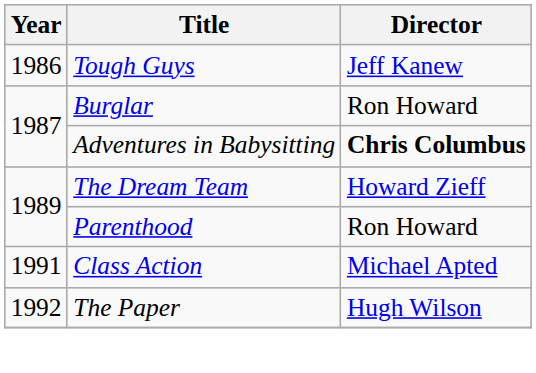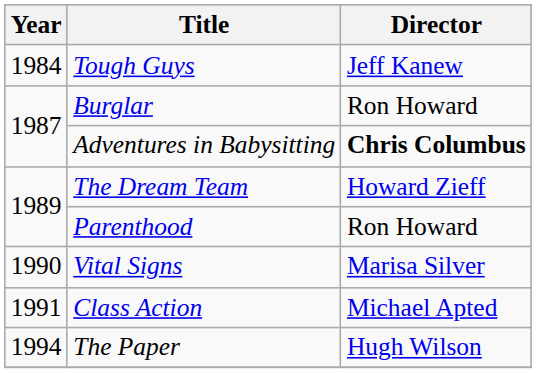 <table class="wikitable sortable" border="1">
 <tr>
 <th>Year</th>
 <th>Title</th>
 <th>Director</th>
 </tr>
 <tr>
-<td>1986</td>
+<td>1984</td>
 <td><em><a href='#'>Tough Guys</a></em></td>
 <td><a href='#'>Jeff Kanew</a></td>
 </tr>
 <tr>
 <td rowspan="2">1987</td>
 <td><em><a href='#'>Burglar</a></em></td>
 <td>Ron Howard</td>
 </tr>
 <tr>
 <td><em>Adventures in Babysitting</em></td>
 <td><strong>Chris Columbus</strong></td>
 </tr>
 <tr>
 <td rowspan="2">1989</td>
 <td><em><a href='#'>The Dream Team</a></em></td>
 <td><a href='#'>Howard Zieff</a></td>
 </tr>
 <tr>
 <td><em><a href='#'>Parenthood</a></em></td>
 <td>Ron Howard</td>
 </tr>
 <tr>
+<td>1990</td>
+<td><em><a href='#'>Vital Signs</a></em></td>
+<td><a href='#'>Marisa Silver</a></td>
+</tr>
+<tr>
 <td>1991</td>
 <td><em><a href='#'>Class Action</a></em></td>
 <td><a href='#'>Michael Apted</a></td>
 </tr>
 <tr>
-<td>1992</td>
+<td>1994</td>
 <td><em>The Paper</em></td>
 <td><a href='#'>Hugh Wilson</a></td>
 </tr>
 <tr>
 </tr>
 </table>
